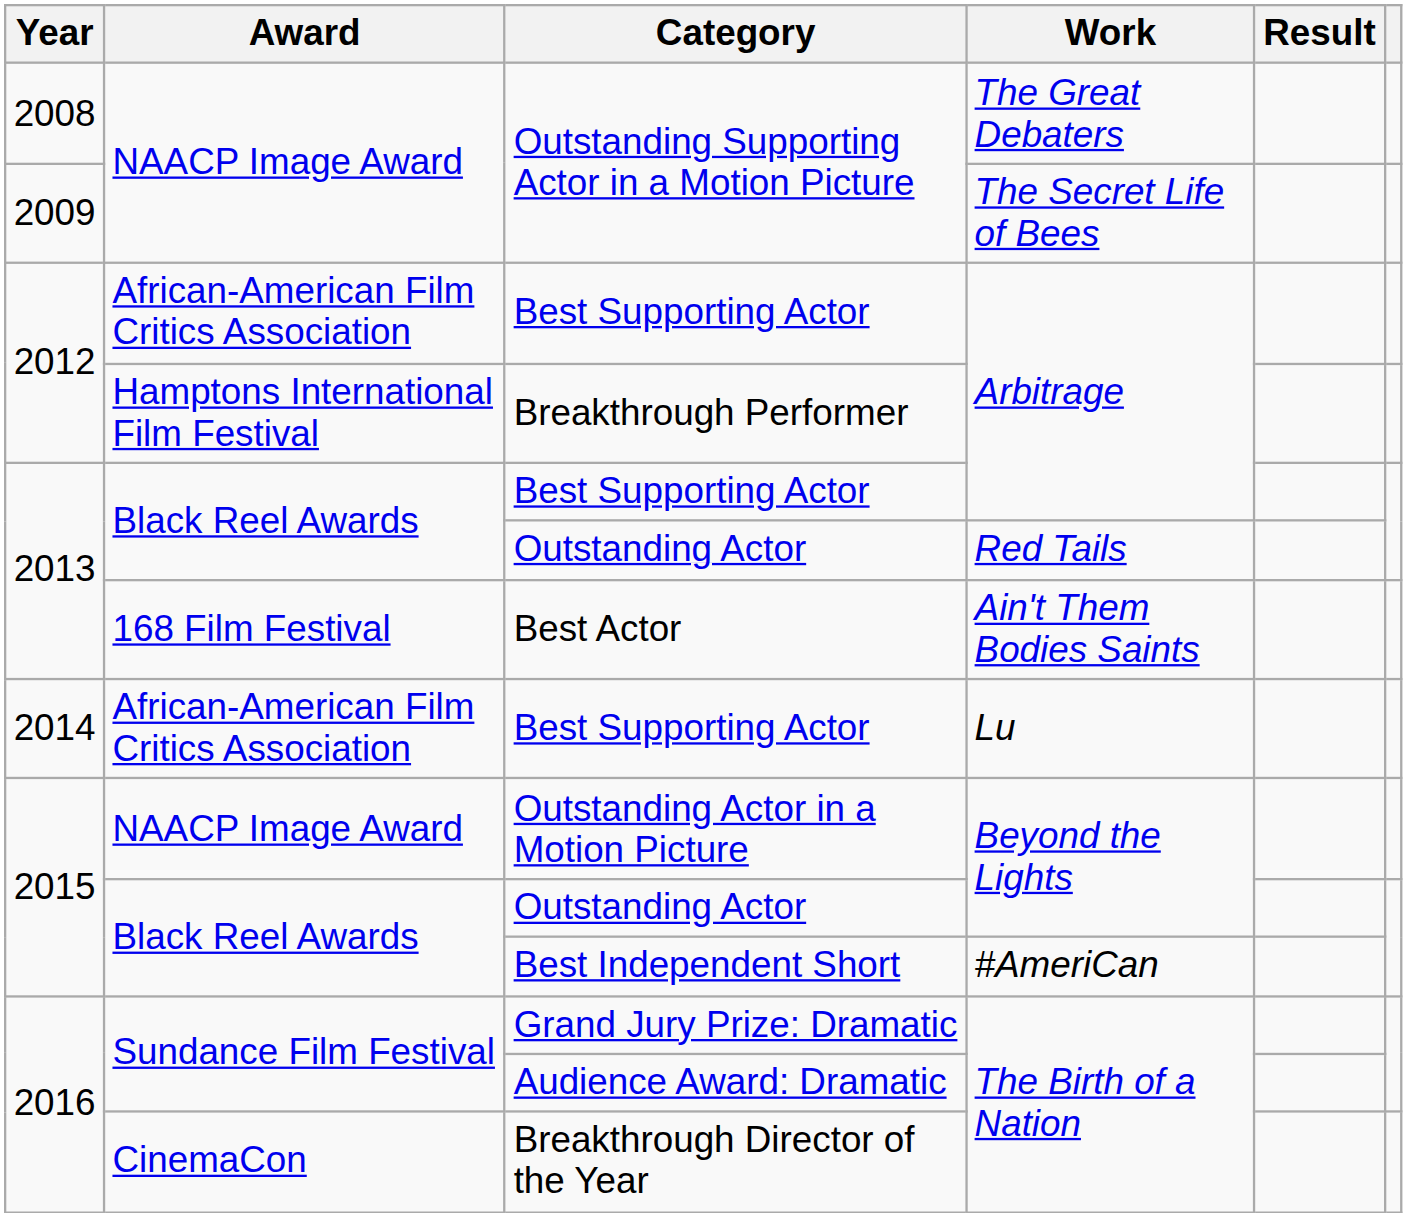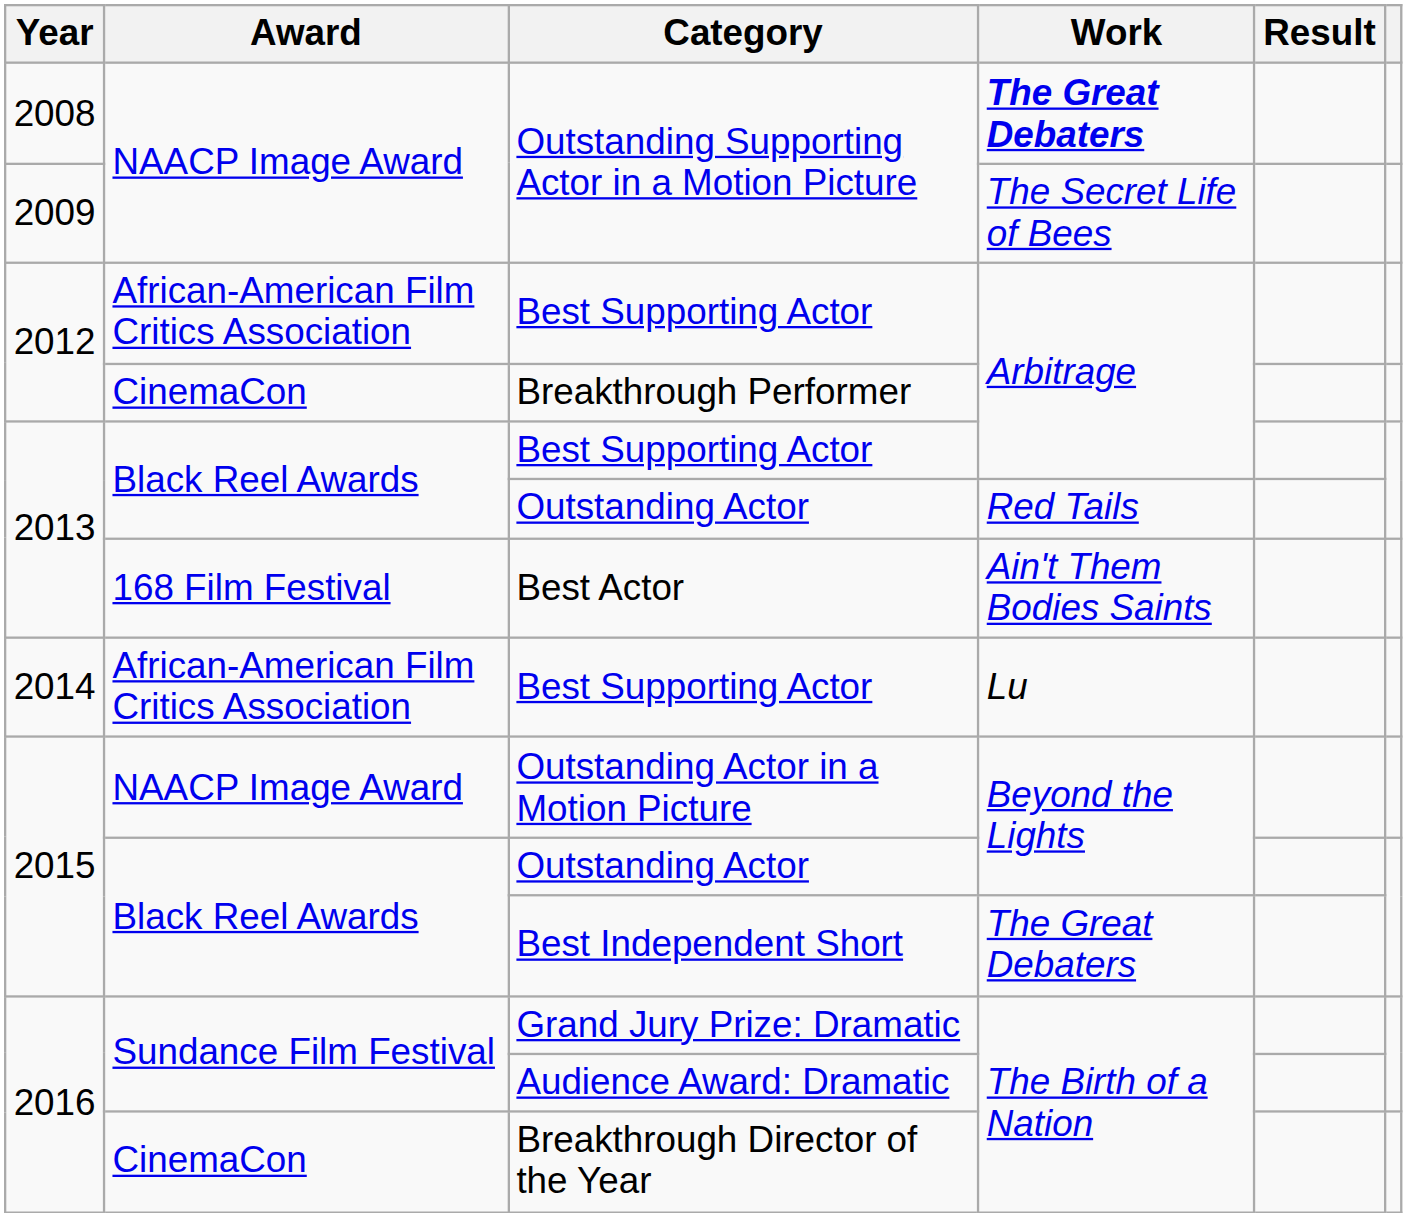 <table class="wikitable sortable">
 <tr>
 <th>Year</th>
 <th>Award</th>
 <th>Category</th>
 <th>Work</th>
 <th>Result</th>
 <th></th>
 </tr>
 <tr>
 <td>2008</td>
 <td rowspan="2"><a href='#'>NAACP Image Award</a></td>
 <td rowspan="2"><a href='#'>Outstanding Supporting Actor in a Motion Picture</a></td>
-<td><em><a href='#'>The Great Debaters</a></em></td>
+<td><strong><em><a href='#'>The Great Debaters</a></em></strong></td>
 <td></td>
 <td></td>
 </tr>
 <tr>
 <td>2009</td>
 <td><em><a href='#'>The Secret Life of Bees</a></em></td>
 <td></td>
 <td></td>
 </tr>
 <tr>
 <td rowspan="2">2012</td>
 <td><a href='#'>African-American Film Critics Association</a></td>
 <td><a href='#'>Best Supporting Actor</a></td>
 <td rowspan="3"><em><a href='#'>Arbitrage</a></em></td>
 <td></td>
 <td></td>
 </tr>
 <tr>
-<td><a href='#'>Hamptons International Film Festival</a></td>
+<td><a href='#'>CinemaCon</a></td>
 <td>Breakthrough Performer</td>
 <td></td>
 <td></td>
 </tr>
 <tr>
 <td rowspan="3">2013</td>
 <td rowspan="2"><a href='#'>Black Reel Awards</a></td>
 <td><a href='#'>Best Supporting Actor</a></td>
 <td></td>
 <td rowspan="2"></td>
 </tr>
 <tr>
 <td><a href='#'>Outstanding Actor</a></td>
 <td><em><a href='#'>Red Tails</a></em></td>
 <td></td>
 </tr>
 <tr>
 <td><a href='#'>168 Film Festival</a></td>
 <td>Best Actor</td>
 <td><em><a href='#'>Ain't Them Bodies Saints</a></em></td>
 <td></td>
 <td></td>
 </tr>
 <tr>
 <td>2014</td>
 <td><a href='#'>African-American Film Critics Association</a></td>
 <td><a href='#'>Best Supporting Actor</a></td>
 <td><em>Lu</em></td>
 <td></td>
 <td></td>
 </tr>
 <tr>
 <td rowspan="3">2015</td>
 <td><a href='#'>NAACP Image Award</a></td>
 <td><a href='#'>Outstanding Actor in a Motion Picture</a></td>
 <td rowspan="2"><em><a href='#'>Beyond the Lights</a></em></td>
 <td></td>
 <td></td>
 </tr>
 <tr>
 <td rowspan="2"><a href='#'>Black Reel Awards</a></td>
 <td><a href='#'>Outstanding Actor</a></td>
 <td></td>
 <td rowspan="2"></td>
 </tr>
 <tr>
 <td><a href='#'>Best Independent Short</a></td>
-<td><em>#AmeriCan</em></td>
+<td><em><a href='#'>The Great Debaters</a></em></td>
 <td></td>
 </tr>
 <tr>
 <td rowspan="3">2016</td>
 <td rowspan="2"><a href='#'>Sundance Film Festival</a></td>
 <td><a href='#'>Grand Jury Prize: Dramatic</a></td>
 <td rowspan="3"><em><a href='#'>The Birth of a Nation</a></em></td>
 <td></td>
 <td rowspan="2"></td>
 </tr>
 <tr>
 <td><a href='#'>Audience Award: Dramatic</a></td>
 <td></td>
 </tr>
 <tr>
 <td><a href='#'>CinemaCon</a></td>
 <td>Breakthrough Director of the Year</td>
 <td></td>
 <td></td>
 </tr>
 </table>
